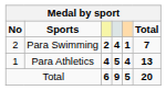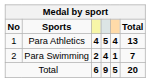 <table class="wikitable" style="font-size:85%; float:right;text-align:center">
 <tr>
 <th colspan="6"><strong>Medal by sport</strong></th>
 </tr>
 <tr>
 <td><strong>No</strong></td>
 <td><strong>Sports</strong></td>
 <td bgcolor="F7F6A8"></td>
 <td bgcolor="DCE5E5"></td>
 <td bgcolor="FFDBA9"></td>
 <td><strong>Total</strong></td>
 </tr>
 <tr>
+<td>1</td>
+<td>Para Athletics</td>
+<td><strong>4</strong></td>
+<td><strong>5</strong></td>
+<td><strong>4</strong></td>
+<td><strong>13</strong></td>
+</tr>
+<tr>
 <td>2</td>
 <td>Para Swimming</td>
 <td><strong>2</strong></td>
 <td><strong>4</strong></td>
 <td><strong>1</strong></td>
 <td><strong>7</strong></td>
-</tr>
-<tr>
-<td>1</td>
-<td>Para Athletics</td>
-<td><strong>4</strong></td>
-<td><strong>5</strong></td>
-<td><strong>4</strong></td>
-<td><strong>13</strong></td>
 </tr>
 <tr>
 <td colspan="2">Total</td>
 <td><strong>6</strong></td>
 <td><strong>9</strong></td>
 <td><strong>5</strong></td>
 <td><strong>20</strong></td>
 </tr>
 </table>
